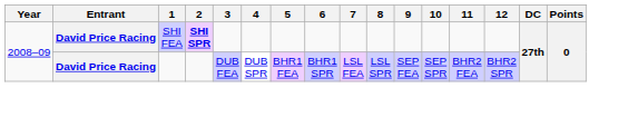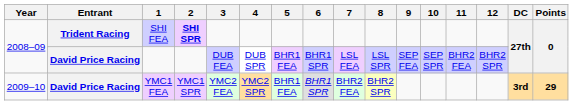 <table class="wikitable" style="text-align:center; font-size:85%">
 <tr>
 <th>Year</th>
 <th>Entrant</th>
 <th>1</th>
 <th>2</th>
 <th>3</th>
 <th>4</th>
 <th>5</th>
 <th>6</th>
 <th>7</th>
 <th>8</th>
 <th>9</th>
 <th>10</th>
 <th>11</th>
 <th>12</th>
 <th>DC</th>
 <th>Points</th>
 </tr>
 <tr>
 <td rowspan=2 nowrap><a href='#'>2008–09</a></td>
-<th nowrap><a href='#'>David Price Racing</a></th>
+<th nowrap><a href='#'>Trident Racing</a></th>
 <td style="background:#CFCFFF;"><a href='#'>SHI<br>FEA</a><br></td>
 <td style="background:#EFCFFF;"><strong><a href='#'>SHI<br>SPR</a><br></strong></td>
 <td></td>
 <td></td>
 <td></td>
 <td></td>
 <td></td>
 <td></td>
 <td></td>
 <td></td>
 <td></td>
 <td></td>
 <th rowspan=2>27th</th>
 <th rowspan=2>0</th>
 </tr>
 <tr>
 <th nowrap><a href='#'>David Price Racing</a></th>
 <td></td>
 <td></td>
 <td style="background:#CFCFFF;"><a href='#'>DUB<br>FEA</a><br></td>
 <td style="background:#FFFFFF;"><a href='#'>DUB<br>SPR</a><br></td>
 <td style="background:#EFCFFF;"><a href='#'>BHR1<br>FEA</a><br></td>
 <td style="background:#CFCFFF;"><a href='#'>BHR1<br>SPR</a><br></td>
 <td style="background:#EFCFFF;"><a href='#'>LSL<br>FEA</a><br></td>
 <td style="background:#CFCFFF;"><a href='#'>LSL<br>SPR</a><br></td>
 <td style="background:#CFCFFF;"><a href='#'>SEP<br>FEA</a><br></td>
 <td style="background:#CFCFFF;"><a href='#'>SEP<br>SPR</a><br></td>
 <td style="background:#CFCFFF;"><a href='#'>BHR2<br>FEA</a><br></td>
 <td style="background:#CFCFFF;"><a href='#'>BHR2<br>SPR</a><br></td>
 </tr>
+<tr>
+<td nowrap><a href='#'>2009–10</a></td>
+<th nowrap><a href='#'>David Price Racing</a></th>
+<td style="background:#EFCFFF;"><a href='#'>YMC1<br>FEA</a><br></td>
+<td style="background:#EFCFFF;"><a href='#'>YMC1<br>SPR</a><br></td>
+<td style="background:#DFFFDF;"><a href='#'>YMC2<br>FEA</a><br></td>
+<td style="background:#FFDF9F;"><a href='#'>YMC2<br>SPR</a><br></td>
+<td style="background:#DFFFDF;"><a href='#'>BHR1<br>FEA</a><br></td>
+<td style="background:#DFDFDF;"><em><a href='#'>BHR1<br>SPR</a></em><br></td>
+<td style="background:#DFFFDF;"><a href='#'>BHR2<br>FEA</a><br></td>
+<td style="background:#FBFFBF;"><a href='#'>BHR2<br>SPR</a><br></td>
+<td></td>
+<td></td>
+<td></td>
+<td></td>
+<td style="background:#FFDF9F;"><strong>3rd</strong></td>
+<td style="background:#FFDF9F;"><strong>29</strong></td>
+</tr>
 </table>
